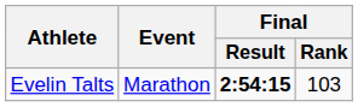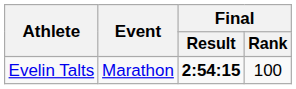 <table class="wikitable" style="font-size:90%">
 <tr>
 <th rowspan="2">Athlete</th>
 <th rowspan="2">Event</th>
 <th colspan="2">Final</th>
 </tr>
 <tr style="font-size:95%">
 <th>Result</th>
 <th>Rank</th>
 </tr>
 <tr align=center>
 <td align=left><a href='#'>Evelin Talts</a></td>
 <td align=left><a href='#'>Marathon</a></td>
 <td><strong>2:54:15</strong></td>
-<td>103</td>
+<td>100</td>
 </tr>
 </table>
